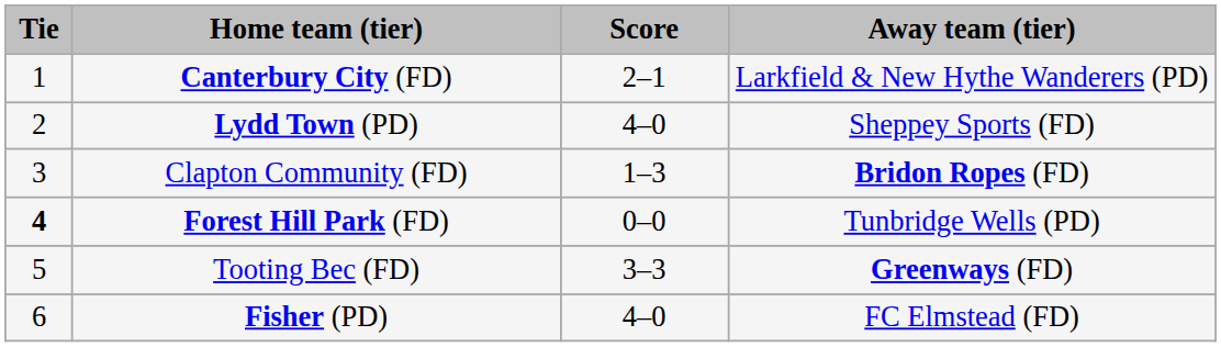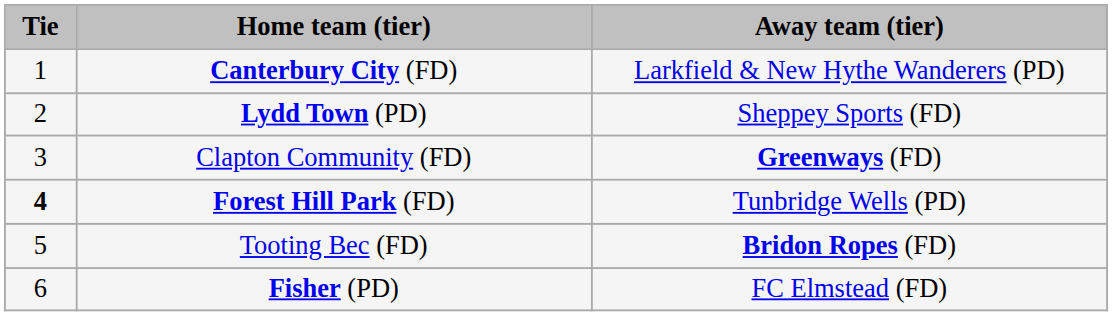 <table class="wikitable" style="width: 600px; background:WhiteSmoke; text-align:center; font-size:90%">
 <tr>
 <td scope="col" style="width:  5.00%; background:silver;"><strong>Tie</strong></td>
 <td scope="col" style="width: 36.25%; background:silver;"><strong>Home team (tier)</strong></td>
-<td scope="col" style="width: 12.50%; background:silver;"><strong>Score</strong></td>
 <td scope="col" style="width: 36.25%; background:silver;"><strong>Away team (tier)</strong></td>
 </tr>
 <tr>
 <td>1</td>
 <td><strong><a href='#'>Canterbury City</a></strong> (FD)</td>
-<td>2–1</td>
 <td><a href='#'>Larkfield & New Hythe Wanderers</a> (PD)</td>
 </tr>
 <tr>
 <td>2</td>
 <td><strong><a href='#'>Lydd Town</a></strong> (PD)</td>
-<td>4–0</td>
 <td><a href='#'>Sheppey Sports</a> (FD)</td>
 </tr>
 <tr>
 <td>3</td>
 <td><a href='#'>Clapton Community</a> (FD)</td>
-<td>1–3</td>
-<td><strong><a href='#'>Bridon Ropes</a></strong> (FD)</td>
+<td><strong><a href='#'>Greenways</a></strong> (FD)</td>
 </tr>
 <tr>
 <td><strong>4</strong></td>
 <td><strong><a href='#'>Forest Hill Park</a></strong> (FD)</td>
-<td>0–0 </td>
 <td><a href='#'>Tunbridge Wells</a> (PD)</td>
 </tr>
 <tr>
 <td>5</td>
 <td><a href='#'>Tooting Bec</a> (FD)</td>
-<td>3–3 </td>
-<td><strong><a href='#'>Greenways</a></strong> (FD)</td>
+<td><strong><a href='#'>Bridon Ropes</a></strong> (FD)</td>
 </tr>
 <tr>
 <td>6</td>
 <td><strong><a href='#'>Fisher</a></strong> (PD)</td>
-<td>4–0</td>
 <td><a href='#'>FC Elmstead</a> (FD)</td>
 </tr>
 </table>
